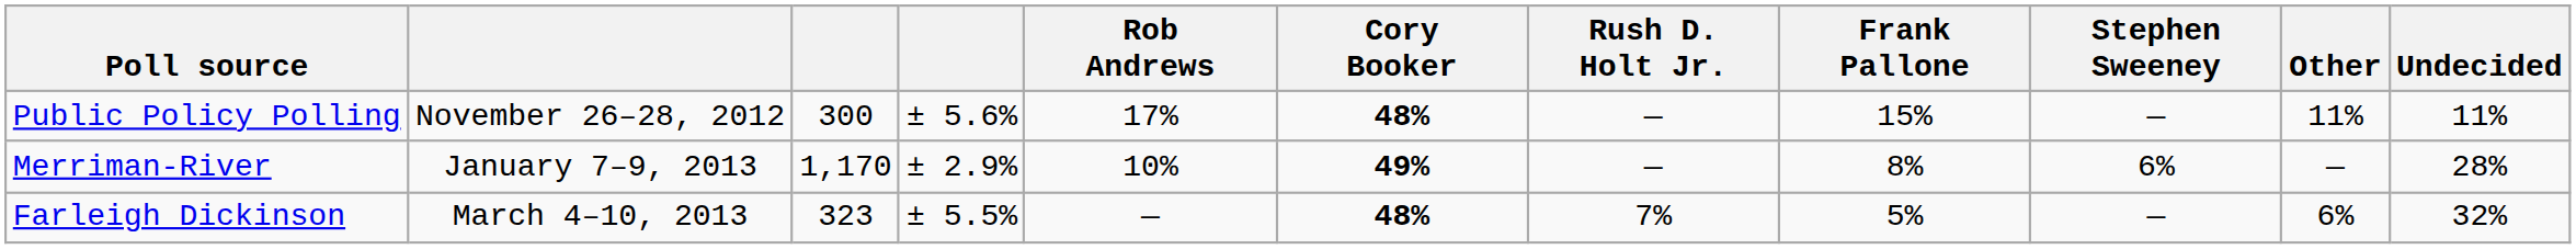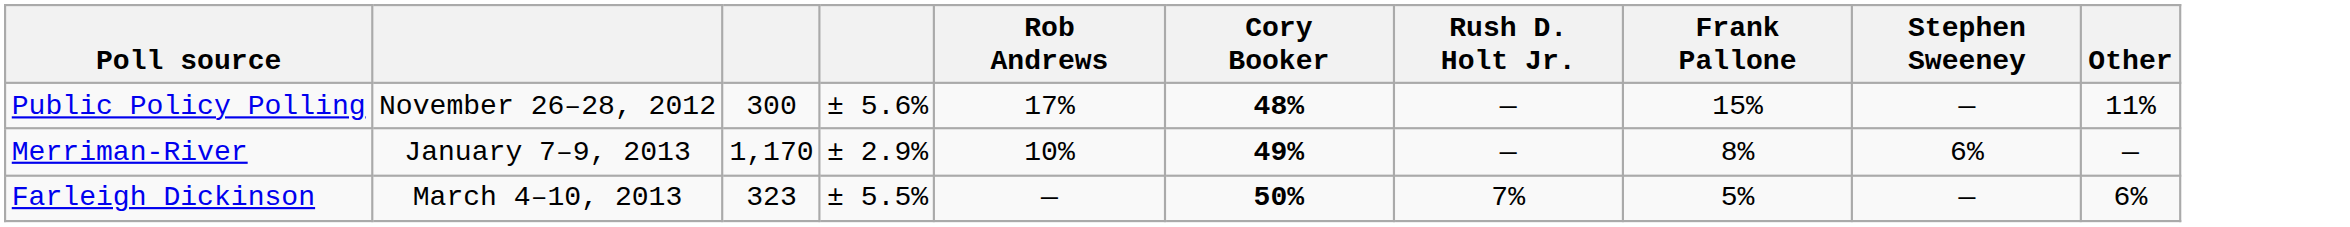 <table class="wikitable" style="text-align:center">
 <tr valign= bottom>
 <th>Poll source</th>
 <th></th>
 <th></th>
 <th></th>
 <th style="width:100px;">Rob<br>Andrews</th>
 <th style="width:100px;">Cory<br>Booker</th>
 <th style="width:100px;">Rush D.<br>Holt Jr.</th>
 <th style="width:100px;">Frank<br>Pallone</th>
 <th style="width:100px;">Stephen<br>Sweeney</th>
 <th>Other</th>
-<th>Undecided</th>
 </tr>
 <tr>
 <td align=left><a href='#'>Public Policy Polling</a></td>
 <td>November 26–28, 2012</td>
 <td>300</td>
 <td>± 5.6%</td>
 <td>17%</td>
 <td><strong>48%</strong></td>
 <td>—</td>
 <td>15%</td>
 <td>—</td>
-<td>11%</td>
 <td>11%</td>
 </tr>
 <tr>
 <td align=left><a href='#'>Merriman-River</a></td>
 <td>January 7–9, 2013</td>
 <td>1,170</td>
 <td>± 2.9%</td>
 <td>10%</td>
 <td><strong>49%</strong></td>
 <td>—</td>
 <td>8%</td>
 <td>6%</td>
 <td>—</td>
-<td>28%</td>
 </tr>
 <tr>
 <td align=left><a href='#'>Farleigh Dickinson</a></td>
 <td>March 4–10, 2013</td>
 <td>323</td>
 <td>± 5.5%</td>
 <td>—</td>
-<td><strong>48%</strong></td>
+<td><strong>50%</strong></td>
 <td>7%</td>
 <td>5%</td>
 <td>—</td>
 <td>6%</td>
-<td>32%</td>
 </tr>
 </table>
